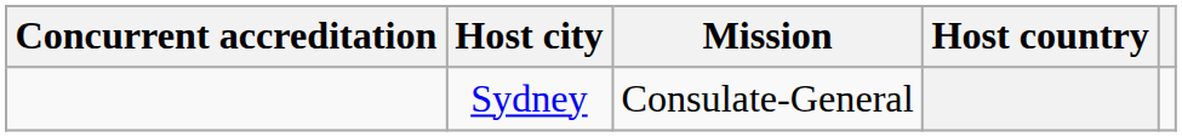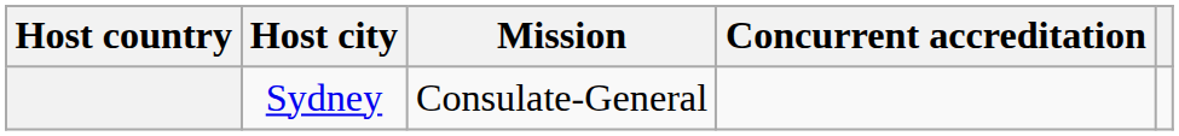 <table class="wikitable plainrowheaders" style="text-align:center;">
 <tr>
-<th scope="col">Concurrent accreditation</th>
+<th scope="col">Host country</th>
 <th scope="col">Host city</th>
 <th scope="col">Mission</th>
-<th scope="col">Host country</th>
+<th scope="col">Concurrent accreditation</th>
 <th scope="col"></th>
 </tr>
 <tr>
-<td></td>
+<th scope="row"></th>
 <td><a href='#'>Sydney</a></td>
 <td>Consulate-General</td>
-<th scope="row"></th>
+<td></td>
 <td></td>
 </tr>
 </table>
